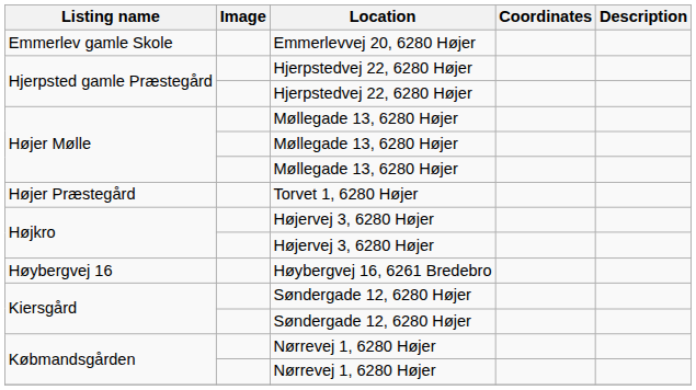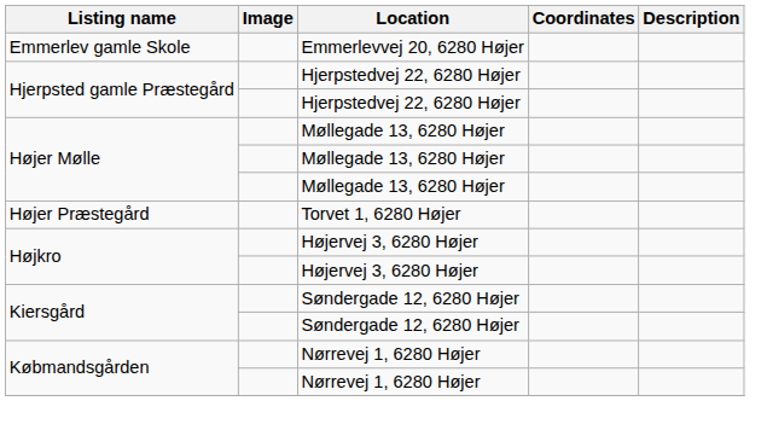 <table class="wikitable sortable">
 <tr>
 <th>Listing name</th>
 <th>Image</th>
 <th>Location</th>
 <th>Coordinates</th>
 <th>Description</th>
 </tr>
 <tr>
 <td>Emmerlev gamle Skole</td>
 <td></td>
 <td>Emmerlevvej 20, 6280 Højer</td>
 <td></td>
 <td></td>
 </tr>
 <tr>
 <td rowspan="2">Hjerpsted gamle Præstegård</td>
 <td></td>
 <td>Hjerpstedvej 22, 6280 Højer</td>
 <td></td>
 <td></td>
 </tr>
 <tr>
 <td></td>
 <td>Hjerpstedvej 22, 6280 Højer</td>
 <td></td>
 <td></td>
 </tr>
 <tr>
 <td rowspan="3">Højer Mølle</td>
 <td></td>
 <td>Møllegade 13, 6280 Højer</td>
 <td></td>
 <td></td>
 </tr>
 <tr>
 <td></td>
 <td>Møllegade 13, 6280 Højer</td>
 <td></td>
 <td></td>
 </tr>
 <tr>
 <td></td>
 <td>Møllegade 13, 6280 Højer</td>
 <td></td>
 <td></td>
 </tr>
 <tr>
 <td>Højer Præstegård</td>
 <td></td>
 <td>Torvet 1, 6280 Højer</td>
 <td></td>
 <td></td>
 </tr>
 <tr>
 <td rowspan="2">Højkro</td>
 <td></td>
 <td>Højervej 3, 6280 Højer</td>
 <td></td>
 <td></td>
 </tr>
 <tr>
 <td></td>
 <td>Højervej 3, 6280 Højer</td>
 <td></td>
 <td></td>
 </tr>
 <tr>
-<td>Høybergvej 16</td>
-<td></td>
-<td>Høybergvej 16, 6261 Bredebro</td>
-<td></td>
-<td></td>
-</tr>
-<tr>
 <td rowspan="2">Kiersgård</td>
 <td></td>
 <td>Søndergade 12, 6280 Højer</td>
 <td></td>
 <td></td>
 </tr>
 <tr>
 <td></td>
 <td>Søndergade 12, 6280 Højer</td>
 <td></td>
 <td></td>
 </tr>
 <tr>
 <td rowspan="2">Købmandsgården</td>
 <td></td>
 <td>Nørrevej 1, 6280 Højer</td>
 <td></td>
 <td></td>
 </tr>
 <tr>
 <td></td>
 <td>Nørrevej 1, 6280 Højer</td>
 <td></td>
 <td></td>
 </tr>
 <tr>
 </tr>
 </table>
